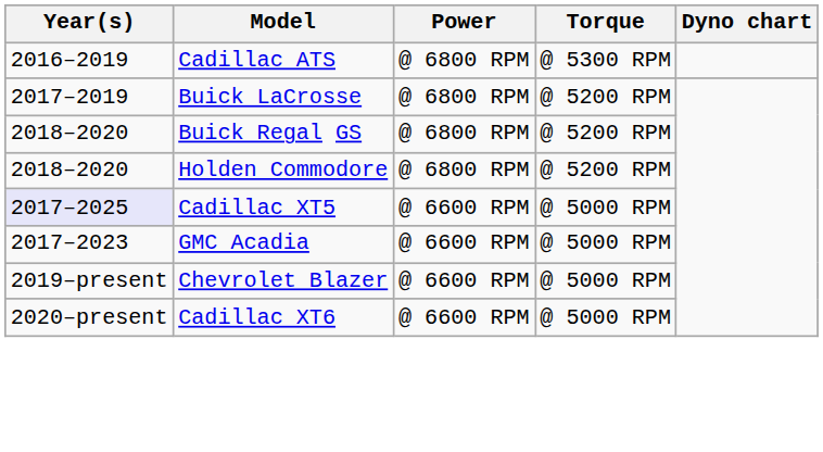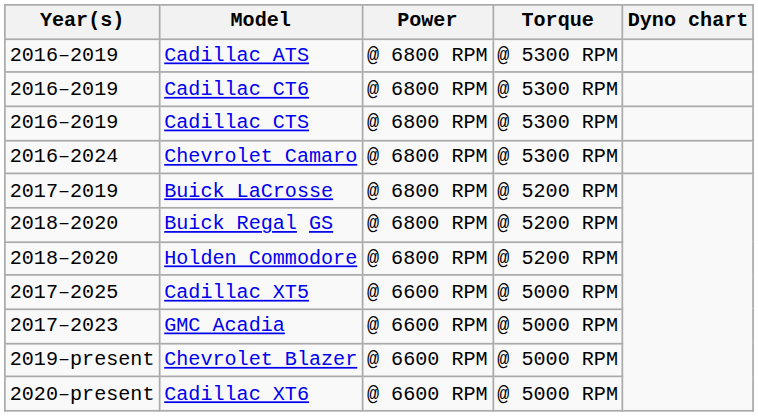 <table class="wikitable" style="font-size: 90%">
 <tr>
 <th>Year(s)</th>
 <th>Model</th>
 <th>Power</th>
 <th>Torque</th>
 <th>Dyno chart</th>
 </tr>
 <tr>
 <td>2016–2019</td>
 <td><a href='#'>Cadillac ATS</a></td>
+<td> @ 6800 RPM</td>
+<td> @ 5300 RPM</td>
+<td></td>
+</tr>
+<tr>
+<td>2016–2019</td>
+<td><a href='#'>Cadillac CT6</a></td>
+<td> @ 6800 RPM</td>
+<td> @ 5300 RPM</td>
+<td></td>
+</tr>
+<tr>
+<td>2016–2019</td>
+<td><a href='#'>Cadillac CTS</a></td>
+<td> @ 6800 RPM</td>
+<td> @ 5300 RPM</td>
+<td></td>
+</tr>
+<tr>
+<td>2016–2024</td>
+<td><a href='#'>Chevrolet Camaro</a></td>
 <td> @ 6800 RPM</td>
 <td> @ 5300 RPM</td>
 <td></td>
 </tr>
 <tr>
 <td>2017–2019</td>
 <td><a href='#'>Buick LaCrosse</a></td>
 <td> @ 6800 RPM</td>
 <td> @ 5200 RPM</td>
 </tr>
 <tr>
 <td>2018–2020</td>
 <td><a href='#'>Buick Regal</a> <a href='#'>GS</a></td>
 <td> @ 6800 RPM</td>
 <td> @ 5200 RPM</td>
 </tr>
 <tr>
 <td>2018–2020</td>
 <td><a href='#'>Holden Commodore</a></td>
 <td> @ 6800 RPM</td>
 <td> @ 5200 RPM</td>
 </tr>
 <tr>
-<td style="background: lavender;">2017–2025</td>
+<td>2017–2025</td>
 <td><a href='#'>Cadillac XT5</a></td>
 <td> @ 6600 RPM</td>
 <td> @ 5000 RPM</td>
 </tr>
 <tr>
 <td>2017–2023</td>
 <td><a href='#'>GMC Acadia</a></td>
 <td> @ 6600 RPM</td>
 <td> @ 5000 RPM</td>
 </tr>
 <tr>
 <td>2019–present</td>
 <td><a href='#'>Chevrolet Blazer</a></td>
 <td> @ 6600 RPM</td>
 <td> @ 5000 RPM</td>
 </tr>
 <tr>
 <td>2020–present</td>
 <td><a href='#'>Cadillac XT6</a></td>
 <td> @ 6600 RPM</td>
 <td> @ 5000 RPM</td>
 </tr>
 </table>
